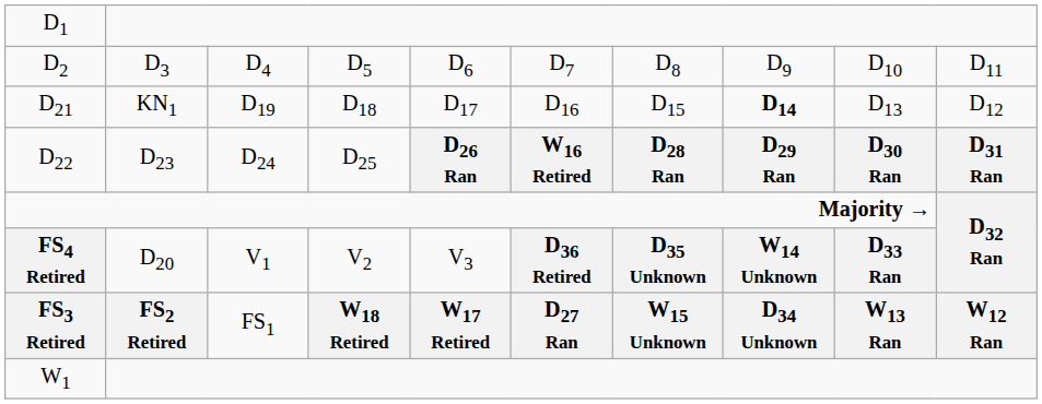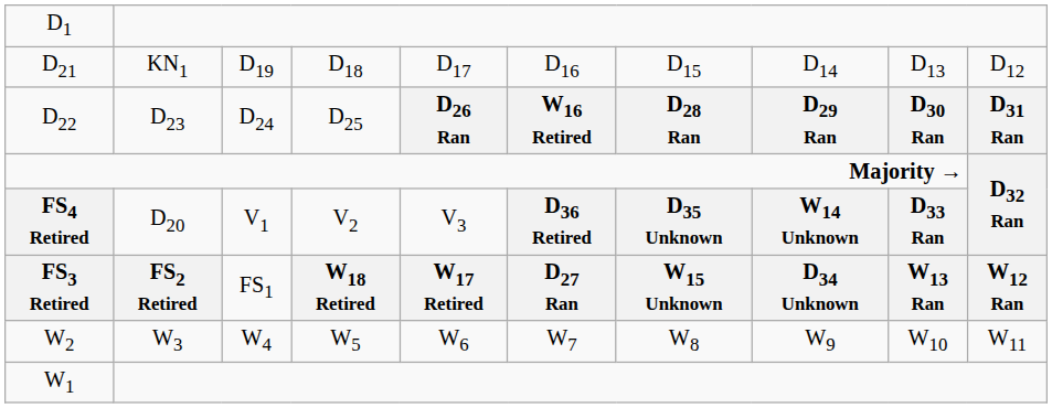 <table class="wikitable" style="text-align:center" width=750px>
 <tr>
 <td>D<sub>1</sub></td>
 <td colspan=9></td>
-</tr>
-<tr>
-<td width=50px >D<sub>2</sub></td>
-<td width=50px >D<sub>3</sub></td>
-<td width=50px >D<sub>4</sub></td>
-<td width=50px >D<sub>5</sub></td>
-<td width=50px >D<sub>6</sub></td>
-<td width=50px >D<sub>7</sub></td>
-<td width=50px >D<sub>8</sub></td>
-<td width=50px >D<sub>9</sub></td>
-<td width=50px >D<sub>10</sub></td>
-<td width=50px >D<sub>11</sub></td>
 </tr>
 <tr>
 <td>D<sub>21</sub></td>
 <td>KN<sub>1</sub></td>
 <td>D<sub>19</sub></td>
 <td>D<sub>18</sub></td>
 <td>D<sub>17</sub></td>
 <td>D<sub>16</sub></td>
 <td>D<sub>15</sub></td>
-<td><strong>D<sub>14</sub></strong></td>
+<td>D<sub>14</sub></td>
 <td>D<sub>13</sub></td>
 <td>D<sub>12</sub></td>
 </tr>
 <tr>
 <td>D<sub>22</sub></td>
 <td>D<sub>23</sub></td>
 <td>D<sub>24</sub></td>
 <td>D<sub>25</sub></td>
 <th>D<sub>26</sub><br><small>Ran</small></th>
 <th>W<sub>16</sub><br><small>Retired</small></th>
 <th>D<sub>28</sub><br><small>Ran</small></th>
 <th>D<sub>29</sub><br><small>Ran</small></th>
 <th>D<sub>30</sub><br><small>Ran</small></th>
 <th>D<sub>31</sub><br><small>Ran</small></th>
 </tr>
 <tr>
 <td colspan=9 align=right><strong>Majority →</strong></td>
 <th rowspan=2 >D<sub>32</sub><br><small>Ran</small></th>
 </tr>
 <tr>
 <th>FS<sub>4</sub><br><small>Retired</small></th>
 <td>D<sub>20</sub></td>
 <td>V<sub>1</sub></td>
 <td>V<sub>2</sub></td>
 <td>V<sub>3</sub></td>
 <th>D<sub>36</sub><br><small>Retired</small></th>
 <th>D<sub>35</sub><br><small>Unknown</small></th>
 <th>W<sub>14</sub><br><small>Unknown</small></th>
 <th>D<sub>33</sub><br><small>Ran</small></th>
 </tr>
 <tr>
 <th>FS<sub>3</sub><br><small>Retired</small></th>
 <th>FS<sub>2</sub><br><small>Retired</small></th>
 <td>FS<sub>1</sub></td>
 <th>W<sub>18</sub><br><small>Retired</small></th>
 <th>W<sub>17</sub><br><small>Retired</small></th>
 <th>D<sub>27</sub><br><small>Ran</small></th>
 <th>W<sub>15</sub><br><small>Unknown</small></th>
 <th>D<sub>34</sub><br><small>Unknown</small></th>
 <th>W<sub>13</sub><br><small>Ran</small></th>
 <th>W<sub>12</sub><br><small>Ran</small></th>
 </tr>
 <tr>
+<td>W<sub>2</sub></td>
+<td>W<sub>3</sub></td>
+<td>W<sub>4</sub></td>
+<td>W<sub>5</sub></td>
+<td>W<sub>6</sub></td>
+<td>W<sub>7</sub></td>
+<td>W<sub>8</sub></td>
+<td>W<sub>9</sub></td>
+<td>W<sub>10</sub></td>
+<td>W<sub>11</sub></td>
+</tr>
+<tr>
 <td>W<sub>1</sub></td>
 <td colspan=9></td>
 </tr>
 </table>
